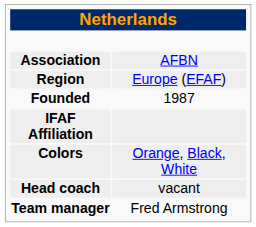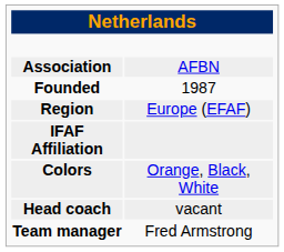 <table class="infobox" style="width:280px;">
 <tr style="background:#002868; text-align:center; color:orange;">
 <td colspan=2 style="text-align:center;"><big> <strong> Netherlands</strong> </big></td>
 </tr>
 <tr style="text-align:left;">
 <td><br></td>
 <td><br></td>
 </tr>
 <tr style="text-align:center; background:#eee;">
 <td><strong>Association</strong></td>
 <td><a href='#'>AFBN</a></td>
 </tr>
+<tr style="text-align:center;">
+<td><strong>Founded</strong></td>
+<td>1987</td>
+</tr>
 <tr style="text-align:center; background:#eee;">
 <td><strong>Region</strong></td>
 <td><a href='#'>Europe</a> (<a href='#'>EFAF</a>)</td>
-</tr>
-<tr style="text-align:center;">
-<td><strong>Founded</strong></td>
-<td>1987</td>
 </tr>
 <tr style="text-align:center; background:#eee;">
 <td><strong>IFAF Affiliation</strong></td>
 <td></td>
 </tr>
 <tr style="text-align:center; background:#eee;">
 <td><strong>Colors</strong></td>
 <td><a href='#'>Orange</a>, <a href='#'>Black</a>, <a href='#'>White</a></td>
 </tr>
 <tr style="text-align:center; background:#eee;">
 <td><strong>Head coach</strong></td>
 <td>vacant</td>
 </tr>
 <tr style="text-align:center;">
 <td><strong>Team manager</strong></td>
 <td>Fred Armstrong</td>
 </tr>
 </table>
